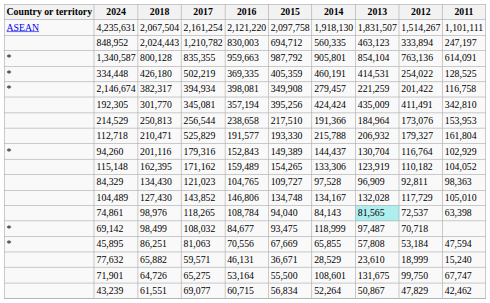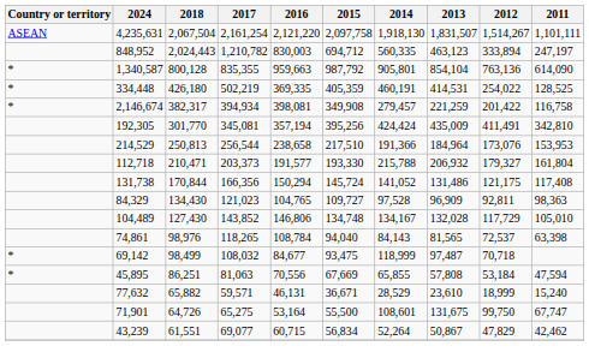 <table class="wikitable sortable">
 <tr>
 <th>Country or territory</th>
 <th>2024</th>
 <th>2018</th>
 <th>2017</th>
 <th>2016</th>
 <th>2015</th>
 <th>2014</th>
 <th>2013</th>
 <th>2012</th>
 <th>2011</th>
 </tr>
 <tr>
 <td><a href='#'>ASEAN</a></td>
 <td>4,235,631</td>
 <td>2,067,504</td>
 <td>2,161,254</td>
 <td>2,121,220</td>
 <td>2,097,758</td>
 <td>1,918,130</td>
 <td>1,831,507</td>
 <td>1,514,267</td>
 <td>1,101,111</td>
 </tr>
 <tr>
 <td></td>
 <td>848,952</td>
 <td>2,024,443</td>
 <td>1,210,782</td>
 <td>830,003</td>
 <td>694,712</td>
 <td>560,335</td>
 <td>463,123</td>
 <td>333,894</td>
 <td>247,197</td>
 </tr>
 <tr>
 <td>*</td>
 <td>1,340,587</td>
 <td>800,128</td>
 <td>835,355</td>
 <td>959,663</td>
 <td>987,792</td>
 <td>905,801</td>
 <td>854,104</td>
 <td>763,136</td>
-<td>614,091</td>
+<td>614,090</td>
 </tr>
 <tr>
 <td>*</td>
 <td>334,448</td>
 <td>426,180</td>
 <td>502,219</td>
 <td>369,335</td>
 <td>405,359</td>
 <td>460,191</td>
 <td>414,531</td>
 <td>254,022</td>
 <td>128,525</td>
 </tr>
 <tr>
 <td>*</td>
 <td>2,146,674</td>
 <td>382,317</td>
 <td>394,934</td>
 <td>398,081</td>
 <td>349,908</td>
 <td>279,457</td>
 <td>221,259</td>
 <td>201,422</td>
 <td>116,758</td>
 </tr>
 <tr>
 <td></td>
 <td>192,305</td>
 <td>301,770</td>
 <td>345,081</td>
 <td>357,194</td>
 <td>395,256</td>
 <td>424,424</td>
 <td>435,009</td>
 <td>411,491</td>
 <td>342,810</td>
 </tr>
 <tr>
 <td></td>
 <td>214,529</td>
 <td>250,813</td>
 <td>256,544</td>
 <td>238,658</td>
 <td>217,510</td>
 <td>191,366</td>
 <td>184,964</td>
 <td>173,076</td>
 <td>153,953</td>
 </tr>
 <tr>
 <td></td>
 <td>112,718</td>
 <td>210,471</td>
-<td>525,829</td>
+<td>203,373</td>
 <td>191,577</td>
 <td>193,330</td>
 <td>215,788</td>
 <td>206,932</td>
 <td>179,327</td>
 <td>161,804</td>
 </tr>
 <tr>
-<td>*</td>
-<td>94,260</td>
-<td>201,116</td>
-<td>179,316</td>
-<td>152,843</td>
-<td>149,389</td>
-<td>144,437</td>
-<td>130,704</td>
-<td>116,764</td>
-<td>102,929</td>
-</tr>
-<tr>
 <td></td>
-<td>115,148</td>
-<td>162,395</td>
-<td>171,162</td>
-<td>159,489</td>
-<td>154,265</td>
-<td>133,306</td>
-<td>123,919</td>
-<td>110,182</td>
-<td>104,052</td>
+<td>131,738</td>
+<td>170,844</td>
+<td>166,356</td>
+<td>150,294</td>
+<td>145,724</td>
+<td>141,052</td>
+<td>131,486</td>
+<td>121,175</td>
+<td>117,408</td>
 </tr>
 <tr>
 <td></td>
 <td>84,329</td>
 <td>134,430</td>
 <td>121,023</td>
 <td>104,765</td>
 <td>109,727</td>
 <td>97,528</td>
 <td>96,909</td>
 <td>92,811</td>
 <td>98,363</td>
 </tr>
 <tr>
 <td></td>
 <td>104,489</td>
 <td>127,430</td>
 <td>143,852</td>
 <td>146,806</td>
 <td>134,748</td>
 <td>134,167</td>
 <td>132,028</td>
 <td>117,729</td>
 <td>105,010</td>
 </tr>
 <tr>
 <td></td>
 <td>74,861</td>
 <td>98,976</td>
 <td>118,265</td>
 <td>108,784</td>
 <td>94,040</td>
 <td>84,143</td>
-<td style="background: paleturquoise;">81,565</td>
+<td>81,565</td>
 <td>72,537</td>
 <td>63,398</td>
 </tr>
 <tr>
 <td>*</td>
 <td>69,142</td>
 <td 92,451>98,499</td>
 <td>108,032</td>
 <td>84,677</td>
 <td>93,475</td>
 <td>118,999</td>
 <td>97,487</td>
 <td>70,718</td>
 </tr>
 <tr>
 <td>*</td>
 <td>45,895</td>
 <td>86,251</td>
 <td>81,063</td>
 <td>70,556</td>
 <td>67,669</td>
 <td>65,855</td>
 <td>57,808</td>
 <td>53,184</td>
 <td>47,594</td>
 </tr>
 <tr>
 <td></td>
 <td>77,632</td>
 <td>65,882</td>
 <td>59,571</td>
 <td>46,131</td>
 <td>36,671</td>
 <td>28,529</td>
 <td>23,610</td>
 <td>18,999</td>
 <td>15,240</td>
 </tr>
 <tr>
 <td></td>
 <td>71,901</td>
 <td>64,726</td>
 <td>65,275</td>
 <td>53,164</td>
 <td>55,500</td>
 <td>108,601</td>
 <td>131,675</td>
 <td>99,750</td>
 <td>67,747</td>
 </tr>
 <tr>
 <td></td>
 <td>43,239</td>
 <td>61,551</td>
 <td>69,077</td>
 <td>60,715</td>
 <td>56,834</td>
 <td>52,264</td>
 <td>50,867</td>
 <td>47,829</td>
 <td>42,462</td>
 </tr>
 <tr>
 </tr>
 </table>
